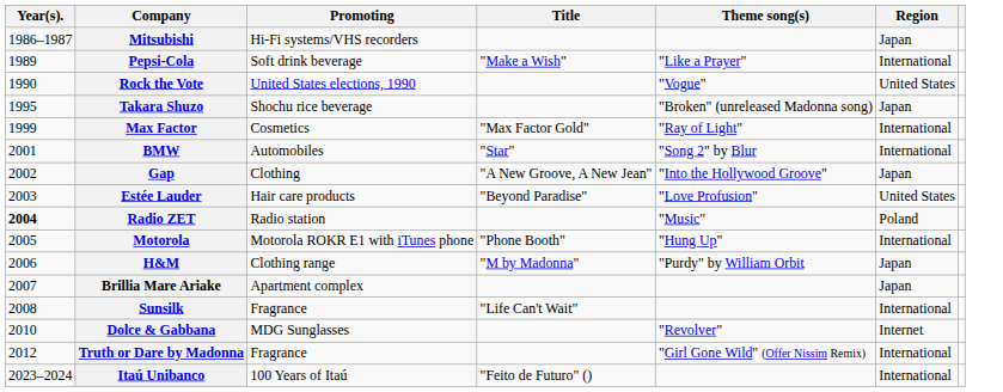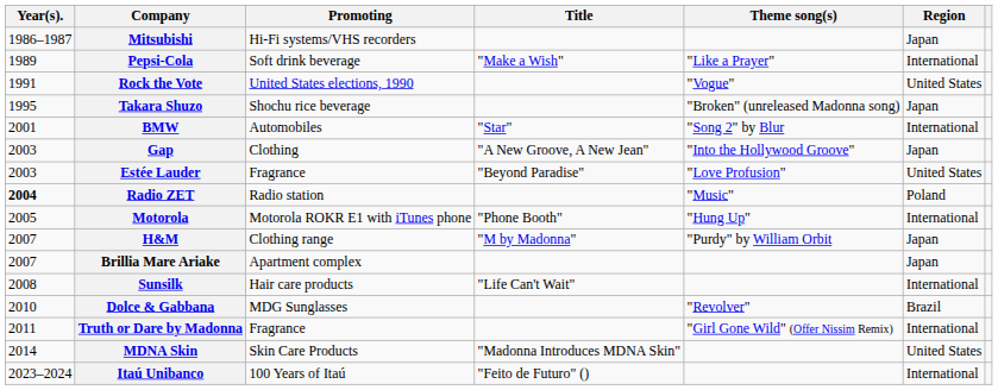 <table class="wikitable sortable plainrowheaders">
 <tr>
 <th scope="col">Year(s).</th>
 <th scope="col">Company</th>
 <th scope="col">Promoting</th>
 <th scope="col">Title</th>
 <th scope="col">Theme song(s)</th>
 <th scope="col">Region</th>
 <th scope="col" class="unsortable"></th>
 </tr>
 <tr>
 <td>1986–1987</td>
 <th scope="row"><a href='#'>Mitsubishi</a></th>
 <td>Hi-Fi systems/VHS recorders</td>
 <td></td>
 <td></td>
 <td>Japan</td>
 <td style="text-align: center;"></td>
 </tr>
 <tr>
 <td>1989</td>
 <th scope="row"><a href='#'>Pepsi-Cola</a></th>
 <td>Soft drink beverage</td>
 <td>"<a href='#'>Make a Wish</a>"</td>
 <td>"<a href='#'>Like a Prayer</a>"</td>
 <td>International</td>
 <td style="text-align: center;"></td>
 </tr>
 <tr>
-<td>1990</td>
+<td>1991</td>
 <th scope="row"><a href='#'>Rock the Vote</a></th>
 <td><a href='#'>United States elections, 1990</a></td>
 <td></td>
 <td>"<a href='#'>Vogue</a>"</td>
 <td>United States</td>
 <td style="text-align: center;"></td>
 </tr>
 <tr>
 <td>1995</td>
 <th scope="row"><a href='#'>Takara Shuzo</a></th>
 <td>Shochu rice beverage</td>
 <td></td>
 <td>"Broken" (unreleased Madonna song)</td>
 <td>Japan</td>
 <td style="text-align: center;"></td>
 </tr>
 <tr>
-<td>1999</td>
-<th scope="row"><a href='#'>Max Factor</a></th>
-<td>Cosmetics</td>
-<td>"Max Factor Gold"</td>
-<td>"<a href='#'>Ray of Light</a>"</td>
-<td>International</td>
-<td style="text-align: center;"></td>
-</tr>
-<tr>
 <td>2001</td>
 <th scope="row"><a href='#'>BMW</a></th>
 <td>Automobiles</td>
 <td>"<a href='#'>Star</a>"</td>
 <td>"<a href='#'>Song 2</a>" by <a href='#'>Blur</a></td>
 <td>International</td>
 <td style="text-align: center;"></td>
 </tr>
 <tr>
-<td>2002</td>
+<td>2003</td>
 <th scope="row"><a href='#'>Gap</a></th>
 <td>Clothing</td>
 <td>"A New Groove, A New Jean"</td>
 <td>"<a href='#'>Into the Hollywood Groove</a>"</td>
 <td>Japan</td>
 <td style="text-align: center;"></td>
 </tr>
 <tr>
 <td>2003</td>
 <th scope="row"><a href='#'>Estée Lauder</a></th>
-<td>Hair care products</td>
+<td>Fragrance</td>
 <td>"Beyond Paradise"</td>
 <td>"<a href='#'>Love Profusion</a>"</td>
 <td>United States</td>
 <td style="text-align: center;"></td>
 </tr>
 <tr>
 <td><strong>2004</strong></td>
 <th scope="row"><a href='#'>Radio ZET</a></th>
 <td>Radio station</td>
 <td></td>
 <td>"<a href='#'>Music</a>"</td>
 <td>Poland</td>
 <td style="text-align: center;"></td>
 </tr>
 <tr>
 <td>2005</td>
 <th scope="row"><a href='#'>Motorola</a></th>
 <td>Motorola ROKR E1 with <a href='#'>iTunes</a> phone</td>
 <td>"Phone Booth"</td>
 <td>"<a href='#'>Hung Up</a>"</td>
 <td>International</td>
 <td style="text-align: center;"></td>
 </tr>
 <tr>
-<td>2006</td>
+<td>2007</td>
 <th scope="row"><a href='#'>H&M</a></th>
 <td>Clothing range</td>
 <td>"<a href='#'>M by Madonna</a>"</td>
 <td>"Purdy" by <a href='#'>William Orbit</a></td>
 <td>Japan</td>
 <td style="text-align: center;"></td>
 </tr>
 <tr>
 <td>2007</td>
 <th scope="row">Brillia Mare Ariake</th>
 <td>Apartment complex</td>
 <td></td>
 <td></td>
 <td>Japan</td>
 <td style="text-align: center;"></td>
 </tr>
 <tr>
 <td>2008</td>
 <th scope="row"><a href='#'>Sunsilk</a></th>
-<td>Fragrance</td>
+<td>Hair care products</td>
 <td>"Life Can't Wait"</td>
 <td></td>
 <td>International</td>
 <td style="text-align: center;"></td>
 </tr>
 <tr>
 <td>2010</td>
 <th scope="row"><a href='#'>Dolce & Gabbana</a></th>
 <td>MDG Sunglasses</td>
 <td></td>
 <td>"<a href='#'>Revolver</a>"</td>
-<td>Internet</td>
+<td>Brazil</td>
 <td style="text-align: center;"></td>
 </tr>
 <tr>
-<td>2012</td>
+<td>2011</td>
 <th scope="row"><a href='#'>Truth or Dare by Madonna</a></th>
 <td>Fragrance</td>
 <td></td>
 <td>"<a href='#'>Girl Gone Wild</a>" <small>(<a href='#'>Offer Nissim</a> Remix)</small></td>
 <td>International</td>
+<td style="text-align: center;"></td>
+</tr>
+<tr>
+<td>2014</td>
+<th scope="row"><a href='#'>MDNA Skin</a></th>
+<td>Skin Care Products</td>
+<td>"Madonna Introduces MDNA Skin"</td>
+<td></td>
+<td>United States</td>
 <td style="text-align: center;"></td>
 </tr>
 <tr>
 <td>2023–2024</td>
 <th scope="row"><a href='#'>Itaú Unibanco</a></th>
 <td>100 Years of Itaú</td>
 <td>"Feito de Futuro" ()</td>
 <td></td>
 <td>International</td>
 <td style="text-align: center;"></td>
 </tr>
 </table>
